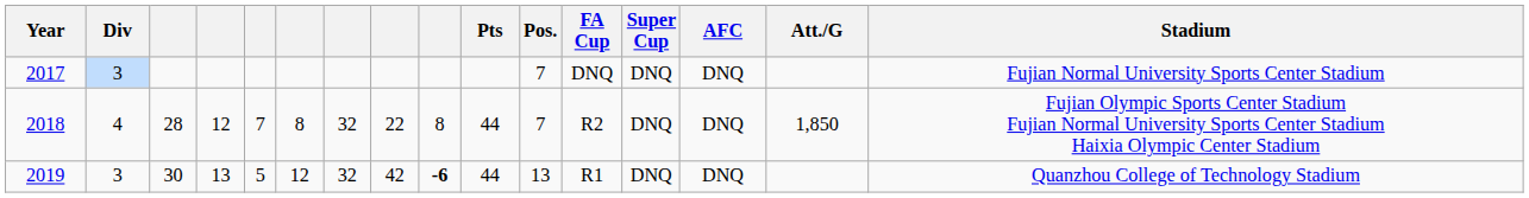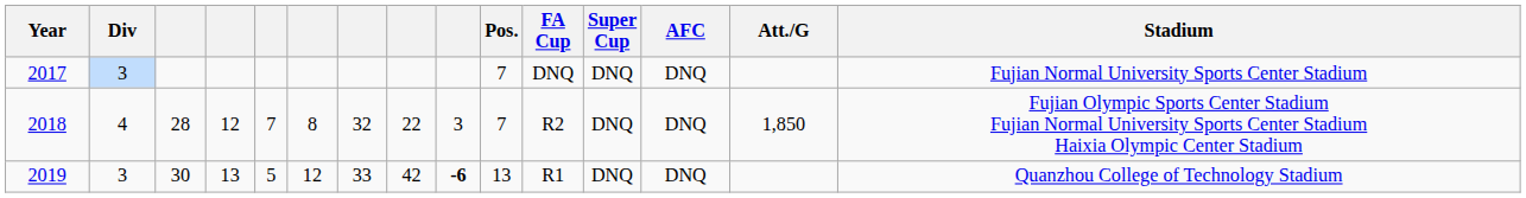 <table class="wikitable sortable" width=100% style=text-align:Center>
 <tr>
 <th>Year</th>
 <th>Div</th>
 <th></th>
 <th></th>
 <th></th>
 <th></th>
 <th></th>
 <th></th>
 <th></th>
-<th>Pts</th>
 <th width=2%>Pos.</th>
 <th width=4%><a href='#'>FA Cup</a></th>
 <th width=2%><a href='#'>Super Cup</a></th>
 <th><a href='#'>AFC</a></th>
 <th>Att./G</th>
 <th>Stadium</th>
 </tr>
 <tr>
 <td><a href='#'>2017</a></td>
 <td bgcolor=#c1ddfd>3</td>
-<td></td>
 <td></td>
 <td></td>
 <td></td>
 <td></td>
 <td></td>
 <td></td>
 <td></td>
 <td>7</td>
 <td>DNQ</td>
 <td>DNQ</td>
 <td>DNQ</td>
 <td></td>
 <td><a href='#'>Fujian Normal University Sports Center Stadium</a></td>
 </tr>
 <tr>
 <td><a href='#'>2018</a></td>
 <td>4</td>
 <td>28</td>
 <td>12</td>
 <td>7</td>
 <td>8</td>
 <td>32</td>
 <td>22</td>
-<td>8</td>
-<td>44</td>
+<td>3</td>
 <td>7</td>
 <td>R2</td>
 <td>DNQ</td>
 <td>DNQ</td>
 <td>1,850</td>
 <td><a href='#'>Fujian Olympic Sports Center Stadium</a><br><a href='#'>Fujian Normal University Sports Center Stadium</a><br><a href='#'>Haixia Olympic Center Stadium</a></td>
 </tr>
 <tr>
 <td><a href='#'>2019</a></td>
 <td>3</td>
 <td>30</td>
 <td>13</td>
 <td>5</td>
 <td>12</td>
-<td>32</td>
+<td>33</td>
 <td>42</td>
 <td><strong>-6</strong></td>
-<td>44</td>
 <td>13</td>
 <td>R1</td>
 <td>DNQ</td>
 <td>DNQ</td>
 <td></td>
 <td><a href='#'>Quanzhou College of Technology Stadium</a></td>
 </tr>
 </table>
